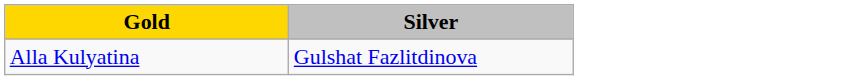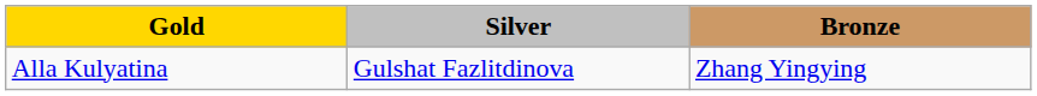 <table class="wikitable" style="text-align:left">
 <tr align="center">
 <td width=200 bgcolor=gold><strong>Gold</strong></td>
 <td width=200 bgcolor=silver><strong>Silver</strong></td>
+<td width=200 bgcolor=CC9966><strong>Bronze</strong></td>
 </tr>
 <tr>
 <td><a href='#'>Alla Kulyatina</a><br><em></em></td>
 <td><a href='#'>Gulshat Fazlitdinova</a><br><em></em></td>
+<td><a href='#'>Zhang Yingying</a><br><em></em></td>
 </tr>
 </table>
